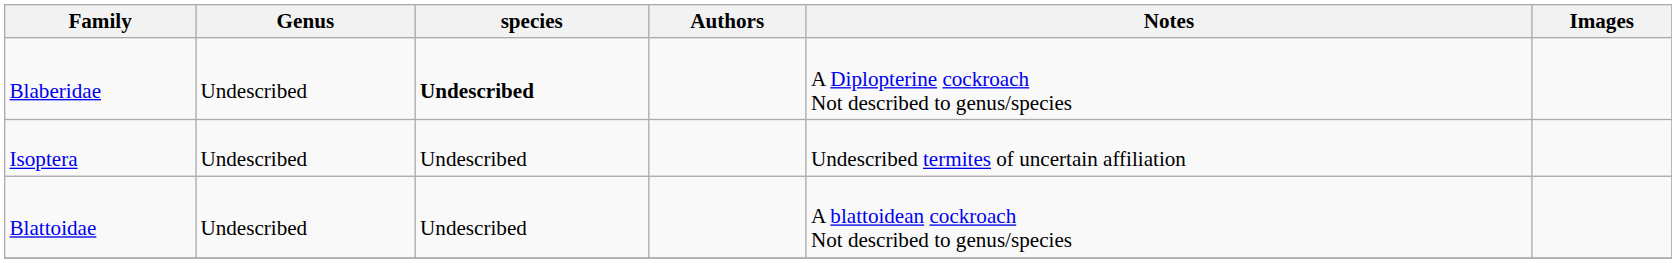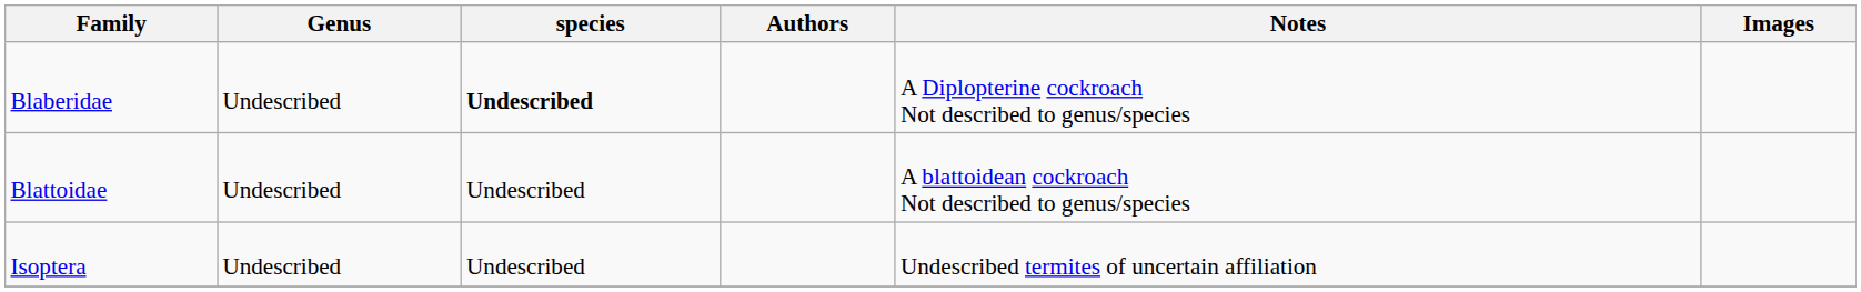 <table class="wikitable sortable"  style="margin:auto; width:100%;">
 <tr>
 <th>Family</th>
 <th>Genus</th>
 <th>species</th>
 <th>Authors</th>
 <th>Notes</th>
 <th>Images</th>
 </tr>
 <tr>
 <td><br><a href='#'>Blaberidae</a></td>
 <td><br>Undescribed</td>
 <td><strong><br>Undescribed</strong></td>
 <td></td>
 <td><br>A <a href='#'>Diplopterine</a> <a href='#'>cockroach</a><br> Not described to genus/species</td>
 <td></td>
 </tr>
 <tr>
+<td><br><a href='#'>Blattoidae</a></td>
+<td><br>Undescribed</td>
+<td><br>Undescribed</td>
+<td></td>
+<td><br>A <a href='#'>blattoidean</a> <a href='#'>cockroach</a><br>Not described to genus/species</td>
+<td><br></td>
+</tr>
+<tr>
 <td><br><a href='#'>Isoptera</a></td>
 <td><br>Undescribed</td>
 <td><br>Undescribed</td>
 <td></td>
 <td><br>Undescribed <a href='#'>termites</a> of uncertain affiliation</td>
 <td><br></td>
 </tr>
 <tr>
-<td><br><a href='#'>Blattoidae</a></td>
-<td><br>Undescribed</td>
-<td><br>Undescribed</td>
-<td></td>
-<td><br>A <a href='#'>blattoidean</a> <a href='#'>cockroach</a><br>Not described to genus/species</td>
-<td><br></td>
-</tr>
-<tr>
 </tr>
 </table>
